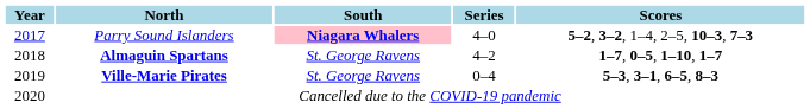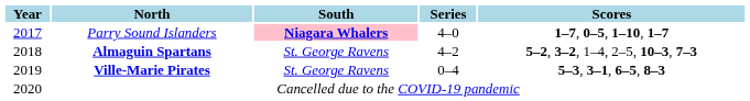 <table cellpadding="0" width="750px" style="font-size: 90%; text-align:center">
 <tr bgcolor="#ADD8E6">
 <th style= width="33">Year</th>
 <th style= width="150">North</th>
 <th style= width="150">South</th>
 <th style= width="25">Series</th>
 <th style= width="175">Scores</th>
 </tr>
 <tr>
 <td><a href='#'>2017</a></td>
 <td><em><a href='#'>Parry Sound Islanders</a></em></td>
 <td style="background: pink;"><strong><a href='#'>Niagara Whalers</a></strong></td>
 <td>4–0</td>
-<td><strong>5–2</strong>, <strong>3–2</strong>, 1–4, 2–5, <strong>10–3</strong>, <strong>7–3</strong></td>
+<td><strong>1–7</strong>, <strong>0–5</strong>, <strong>1–10</strong>, <strong>1–7</strong></td>
 </tr>
 <tr>
 <td>2018</td>
 <td><strong><a href='#'>Almaguin Spartans</a></strong></td>
 <td><em><a href='#'>St. George Ravens</a></em></td>
 <td>4–2</td>
-<td><strong>1–7</strong>, <strong>0–5</strong>, <strong>1–10</strong>, <strong>1–7</strong></td>
+<td><strong>5–2</strong>, <strong>3–2</strong>, 1–4, 2–5, <strong>10–3</strong>, <strong>7–3</strong></td>
 </tr>
 <tr>
 <td>2019</td>
 <td><strong><a href='#'>Ville-Marie Pirates</a></strong></td>
 <td><em><a href='#'>St. George Ravens</a></em></td>
 <td>0–4</td>
 <td><strong>5–3</strong>, <strong>3–1</strong>, <strong>6–5</strong>, <strong>8–3</strong></td>
 </tr>
 <tr>
 <td>2020</td>
 <td colspan=4><em>Cancelled due to the <a href='#'>COVID-19 pandemic</a></em></td>
 </tr>
 </table>
